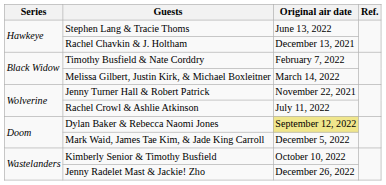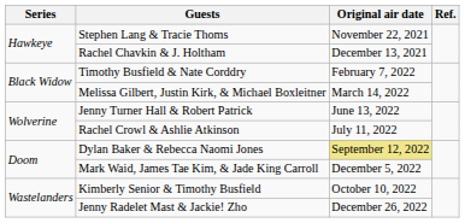 <table class="wikitable">
 <tr>
 <th>Series</th>
 <th>Guests</th>
 <th>Original air date</th>
 <th>Ref.</th>
 </tr>
 <tr>
 <td rowspan="2"><em>Hawkeye</em></td>
 <td>Stephen Lang & Tracie Thoms</td>
-<td>June 13, 2022</td>
+<td>November 22, 2021</td>
 <td align="center" rowspan="2"></td>
 </tr>
 <tr>
 <td>Rachel Chavkin & J. Holtham</td>
 <td>December 13, 2021</td>
 </tr>
 <tr>
 <td rowspan="2"><em>Black Widow</em></td>
 <td>Timothy Busfield & Nate Corddry</td>
 <td>February 7, 2022</td>
 <td align="center" rowspan="2"></td>
 </tr>
 <tr>
 <td>Melissa Gilbert, Justin Kirk, & Michael Boxleitner</td>
 <td>March 14, 2022</td>
 </tr>
 <tr>
 <td rowspan="2"><em>Wolverine</em></td>
 <td>Jenny Turner Hall & Robert Patrick</td>
-<td>November 22, 2021</td>
+<td>June 13, 2022</td>
 <td align="center" rowspan="2"></td>
 </tr>
 <tr>
 <td>Rachel Crowl & Ashlie Atkinson</td>
 <td>July 11, 2022</td>
 </tr>
 <tr>
 <td rowspan="2"><em>Doom</em></td>
 <td>Dylan Baker & Rebecca Naomi Jones</td>
 <td style="background: khaki;">September 12, 2022</td>
 <td align="center" rowspan="2"></td>
 </tr>
 <tr>
 <td>Mark Waid, James Tae Kim, & Jade King Carroll</td>
 <td>December 5, 2022</td>
 </tr>
 <tr>
 <td rowspan="2"><em>Wastelanders</em></td>
 <td>Kimberly Senior & Timothy Busfield</td>
 <td>October 10, 2022</td>
 <td align="center" rowspan="2"></td>
 </tr>
 <tr>
 <td>Jenny Radelet Mast & Jackie! Zho </td>
 <td>December 26, 2022</td>
 </tr>
 </table>
